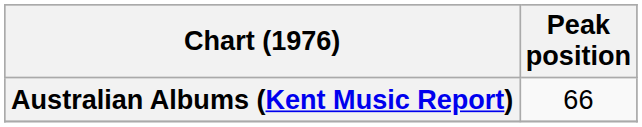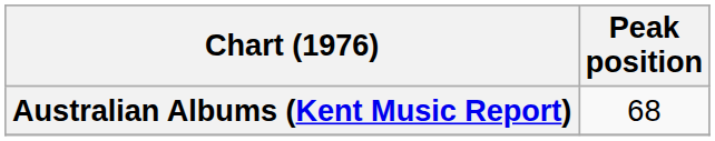 <table class="wikitable sortable plainrowheaders">
 <tr>
 <th>Chart (1976)</th>
 <th>Peak<br>position</th>
 </tr>
 <tr>
 <th scope="row">Australian Albums (<a href='#'>Kent Music Report</a>)</th>
-<td align="center">66</td>
+<td align="center">68</td>
 </tr>
 <tr>
 </tr>
 <tr>
 </tr>
 </table>
